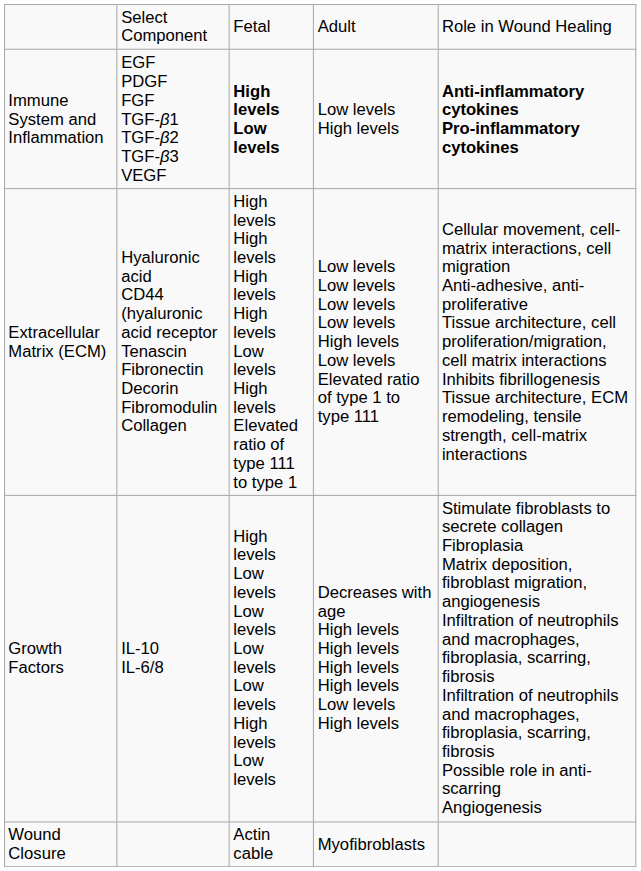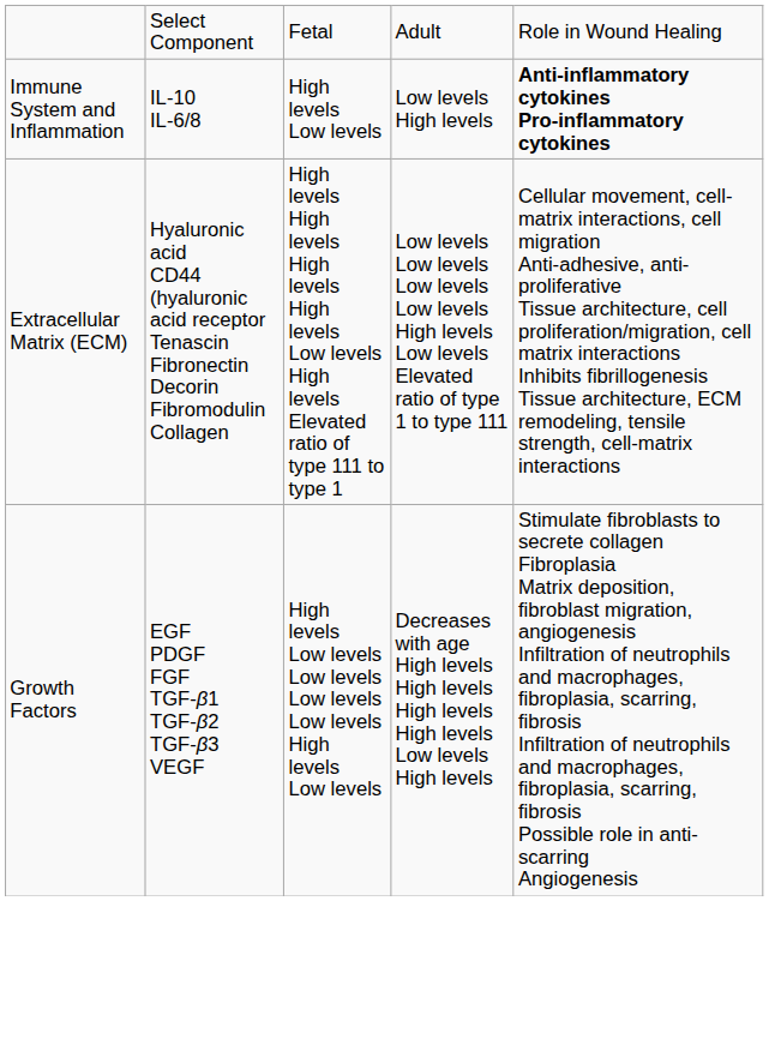 <table class="wikitable">
 <tr>
 <td></td>
 <td>Select  Component</td>
 <td>Fetal</td>
 <td>Adult</td>
 <td>Role  in Wound Healing</td>
 </tr>
 <tr>
 <td>Immune  System and Inflammation</td>
-<td>EGF<br>PDGF<br>FGF<br>TGF-<em>β</em>1<br>TGF-<em>β</em>2<br>TGF-<em>β</em>3<br>VEGF</td>
-<td><strong>High  levels<br>Low  levels</strong></td>
+<td>IL-10<br>IL-6/8</td>
+<td>High  levels<br>Low  levels</td>
 <td>Low  levels<br>High  levels</td>
 <td><strong>Anti-inflammatory  cytokines<br>Pro-inflammatory  cytokines</strong></td>
 </tr>
 <tr>
 <td>Extracellular  Matrix (ECM)</td>
 <td>Hyaluronic  acid<br>CD44  (hyaluronic acid receptor<br>Tenascin<br>Fibronectin<br>Decorin<br>Fibromodulin<br>Collagen</td>
 <td>High  levels<br>High  levels<br>High  levels<br>High  levels<br>Low  levels<br>High  levels<br>Elevated  ratio of type 111 to type 1</td>
 <td>Low  levels<br>Low  levels<br>Low  levels<br>Low  levels<br>High  levels<br>Low  levels<br>Elevated  ratio of type 1 to type 111</td>
 <td>Cellular  movement, cell-matrix interactions, cell migration<br>Anti-adhesive,  anti-proliferative<br>Tissue  architecture, cell proliferation/migration, cell matrix interactions<br>Inhibits  fibrillogenesis<br>Tissue  architecture, ECM remodeling, tensile strength, cell-matrix interactions</td>
 </tr>
 <tr>
 <td>Growth  Factors</td>
-<td>IL-10<br>IL-6/8</td>
+<td>EGF<br>PDGF<br>FGF<br>TGF-<em>β</em>1<br>TGF-<em>β</em>2<br>TGF-<em>β</em>3<br>VEGF</td>
 <td>High  levels<br>Low  levels<br>Low  levels<br>Low  levels<br>Low  levels<br>High  levels<br>Low  levels</td>
 <td>Decreases  with age<br>High  levels<br>High  levels<br>High  levels<br>High  levels<br>Low  levels<br>High  levels</td>
 <td>Stimulate  fibroblasts to secrete collagen<br>Fibroplasia<br>Matrix  deposition, fibroblast migration, angiogenesis<br>Infiltration  of neutrophils and macrophages, fibroplasia, scarring, fibrosis<br>Infiltration  of neutrophils and macrophages, fibroplasia, scarring, fibrosis<br>Possible  role in anti-scarring<br>Angiogenesis</td>
 </tr>
-<tr>
-<td>Wound  Closure</td>
-<td></td>
-<td>Actin  cable</td>
-<td>Myofibroblasts</td>
-<td></td>
-</tr>
 </table>
